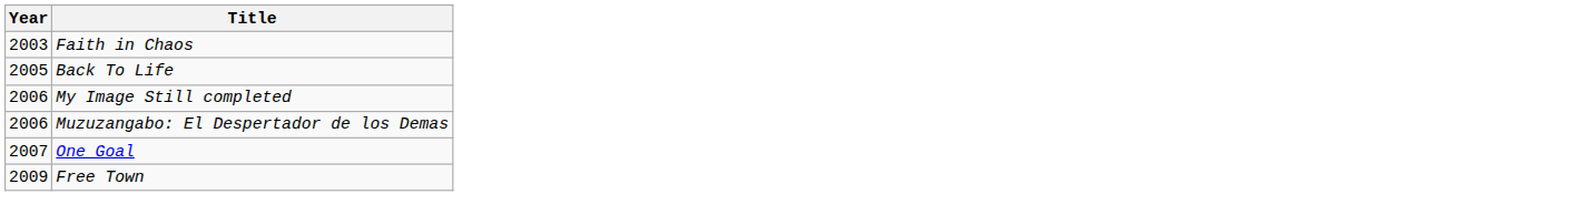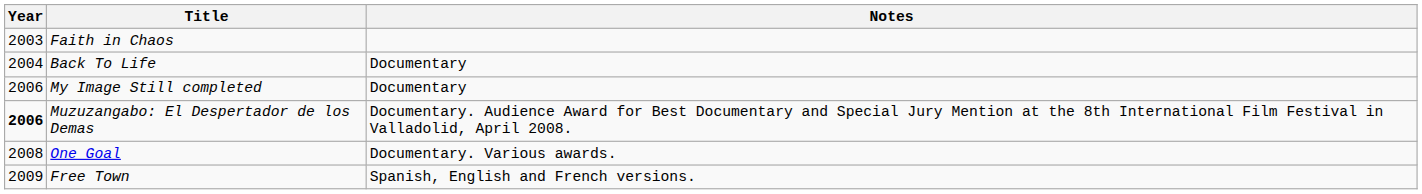 <table class=wikitable>
 <tr>
 <th>Year</th>
 <th>Title</th>
+<th>Notes</th>
 </tr>
 <tr>
 <td>2003</td>
 <td><em>Faith in Chaos</em></td>
+<td></td>
 </tr>
 <tr>
-<td>2005</td>
+<td>2004</td>
 <td><em>Back To Life</em></td>
+<td>Documentary</td>
 </tr>
 <tr>
 <td>2006</td>
 <td><em>My Image Still completed</em></td>
+<td>Documentary</td>
 </tr>
 <tr>
-<td>2006</td>
+<td><strong>2006</strong></td>
 <td><em>Muzuzangabo: El Despertador de los Demas</em></td>
+<td>Documentary. Audience Award for Best Documentary and Special Jury Mention at the 8th International Film Festival in Valladolid, April 2008.</td>
 </tr>
 <tr>
-<td>2007</td>
+<td>2008</td>
 <td><em><a href='#'>One Goal</a></em></td>
+<td>Documentary. Various awards.</td>
 </tr>
 <tr>
 <td>2009</td>
 <td><em>Free Town</em></td>
+<td>Spanish, English and French versions.</td>
 </tr>
 </table>
